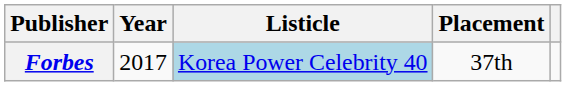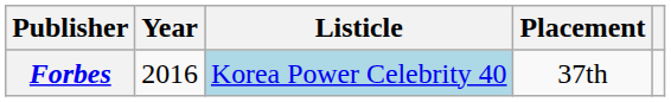 <table class="wikitable plainrowheaders sortable">
 <tr>
 <th scope="col">Publisher</th>
 <th scope="col">Year</th>
 <th scope="col">Listicle</th>
 <th scope="col">Placement</th>
 <th scope="col" class="unsortable"></th>
 </tr>
 <tr>
 <th scope="row"><em><a href='#'>Forbes</a></em></th>
-<td>2017</td>
+<td>2016</td>
 <td style="background: lightblue;"><a href='#'>Korea Power Celebrity 40</a></td>
 <td style="text-align:center">37th</td>
 <td style="text-align:center"></td>
 </tr>
 </table>
